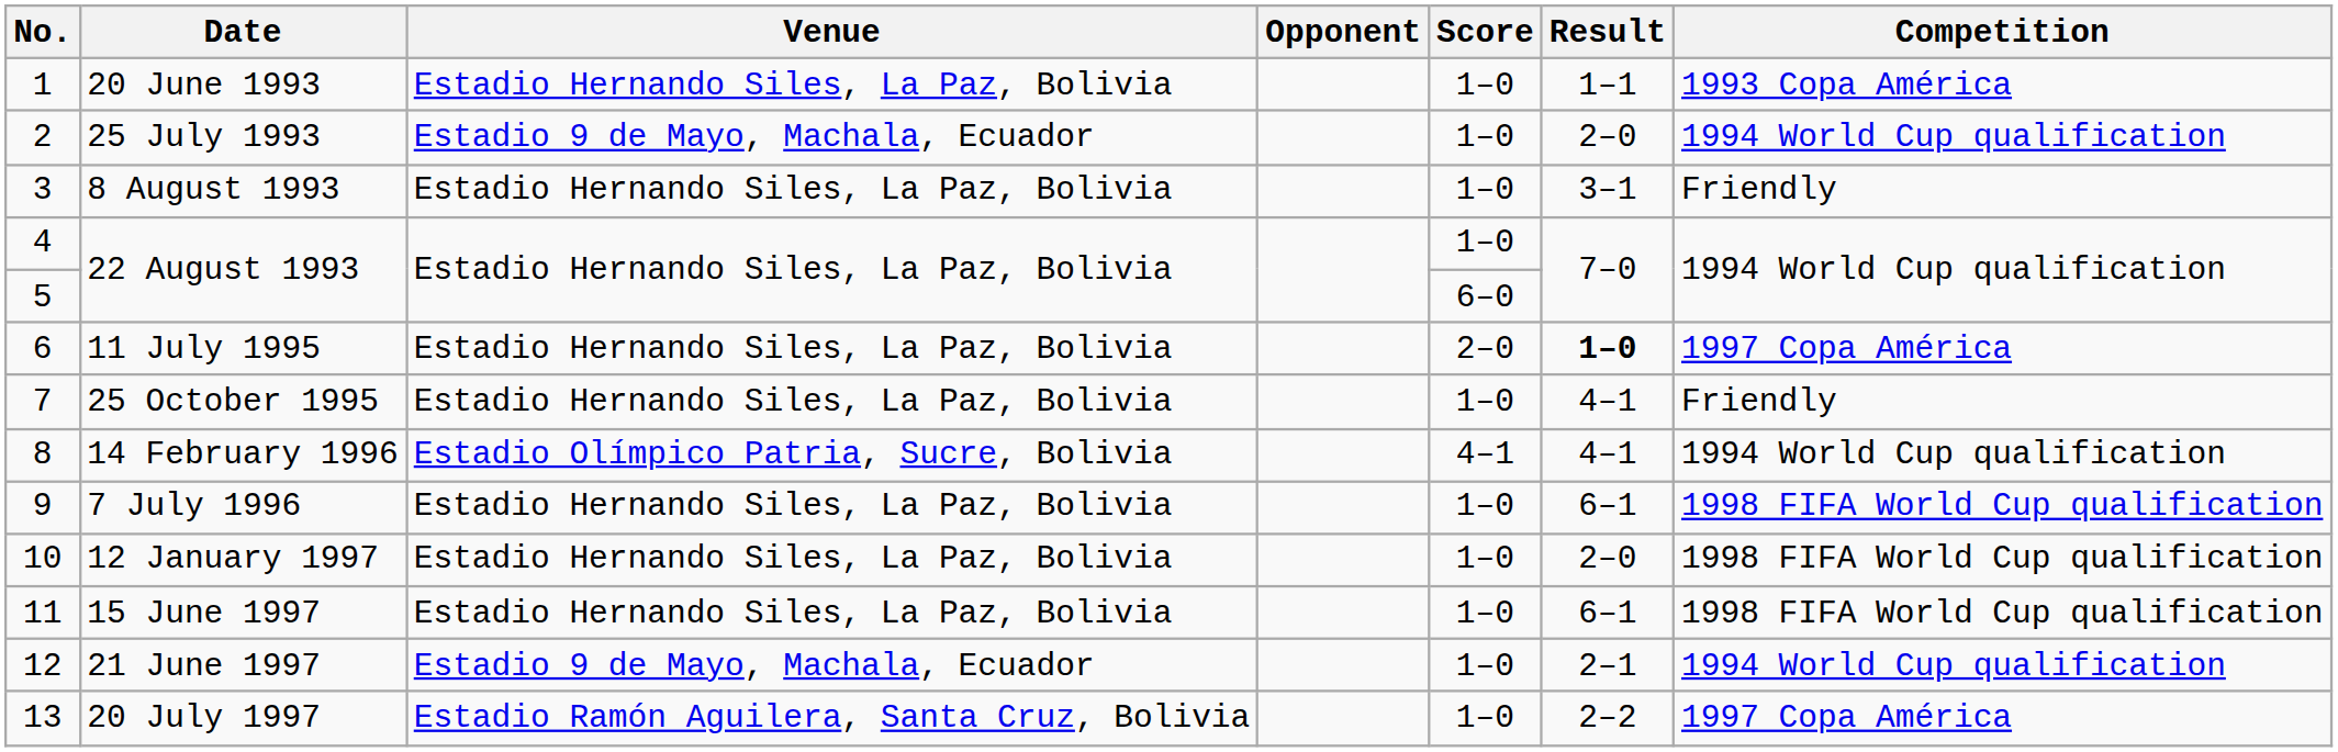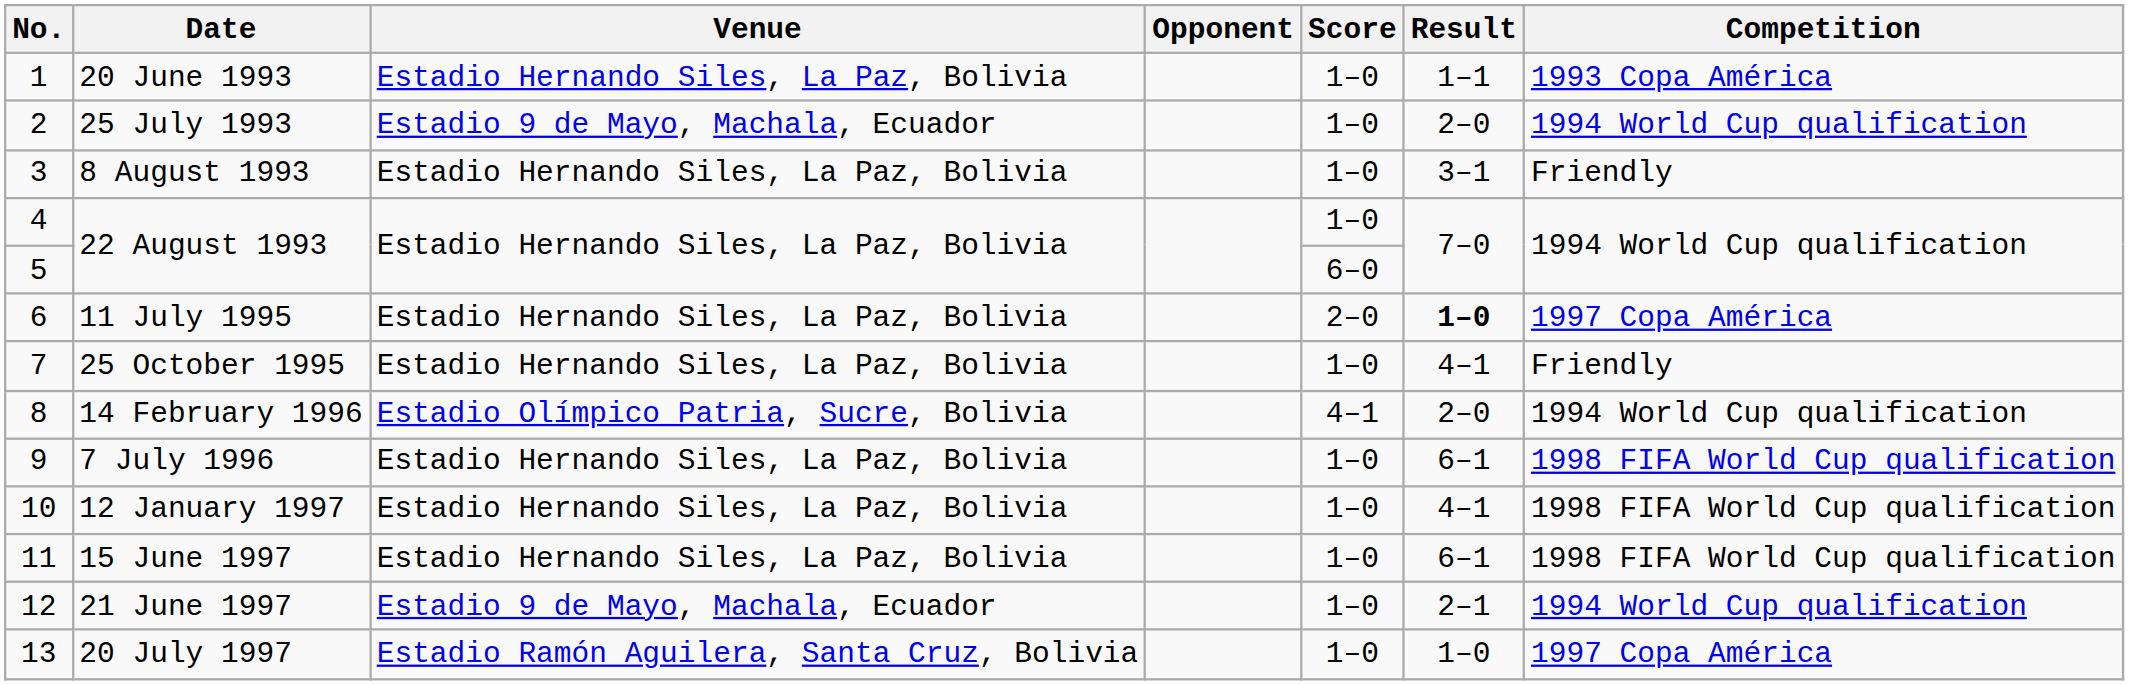 <table class="wikitable sortable">
 <tr>
 <th scope="col">No.</th>
 <th scope="col">Date</th>
 <th scope="col">Venue</th>
 <th scope="col">Opponent</th>
 <th scope="col">Score</th>
 <th scope="col">Result</th>
 <th scope="col">Competition</th>
 </tr>
 <tr>
 <td align="center">1</td>
 <td>20 June 1993</td>
 <td><a href='#'>Estadio Hernando Siles</a>, <a href='#'>La Paz</a>, Bolivia</td>
 <td></td>
 <td align="center">1–0</td>
 <td align="center">1–1</td>
 <td><a href='#'>1993 Copa América</a></td>
 </tr>
 <tr>
 <td align="center">2</td>
 <td>25 July 1993</td>
 <td><a href='#'>Estadio 9 de Mayo</a>, <a href='#'>Machala</a>, Ecuador</td>
 <td></td>
 <td align="center">1–0</td>
 <td align="center">2–0</td>
 <td><a href='#'>1994 World Cup qualification</a></td>
 </tr>
 <tr>
 <td align="center">3</td>
 <td>8 August 1993</td>
 <td>Estadio Hernando Siles, La Paz, Bolivia</td>
 <td></td>
 <td align="center">1–0</td>
 <td align="center">3–1</td>
 <td>Friendly</td>
 </tr>
 <tr>
 <td align="center">4</td>
 <td rowspan="2">22 August 1993</td>
 <td rowspan="2">Estadio Hernando Siles, La Paz, Bolivia</td>
 <td rowspan="2"></td>
 <td align="center">1–0</td>
 <td align=center rowspan="2">7–0</td>
 <td rowspan="2">1994 World Cup qualification</td>
 </tr>
 <tr>
 <td align="center">5</td>
 <td align="center">6–0</td>
 </tr>
 <tr>
 <td align="center">6</td>
 <td>11 July 1995</td>
 <td>Estadio Hernando Siles, La Paz, Bolivia</td>
 <td></td>
 <td align="center">2–0</td>
 <td align="center"><strong>1–0</strong></td>
 <td><a href='#'>1997 Copa América</a></td>
 </tr>
 <tr>
 <td align="center">7</td>
 <td>25 October 1995</td>
 <td>Estadio Hernando Siles, La Paz, Bolivia</td>
 <td></td>
 <td align="center">1–0</td>
 <td align="center">4–1</td>
 <td>Friendly</td>
 </tr>
 <tr>
 <td align="center">8</td>
 <td>14 February 1996</td>
 <td><a href='#'>Estadio Olímpico Patria</a>, <a href='#'>Sucre</a>, Bolivia</td>
 <td></td>
 <td align="center">4–1</td>
-<td align="center">4–1</td>
+<td align="center">2–0</td>
 <td>1994 World Cup qualification</td>
 </tr>
 <tr>
 <td align="center">9</td>
 <td>7 July 1996</td>
 <td>Estadio Hernando Siles, La Paz, Bolivia</td>
 <td></td>
 <td align="center">1–0</td>
 <td align="center">6–1</td>
 <td><a href='#'>1998 FIFA World Cup qualification</a></td>
 </tr>
 <tr>
 <td align="center">10</td>
 <td>12 January 1997</td>
 <td>Estadio Hernando Siles, La Paz, Bolivia</td>
 <td></td>
 <td align="center">1–0</td>
-<td align="center">2–0</td>
+<td align="center">4–1</td>
 <td>1998 FIFA World Cup qualification</td>
 </tr>
 <tr>
 <td align="center">11</td>
 <td>15 June 1997</td>
 <td>Estadio Hernando Siles, La Paz, Bolivia</td>
 <td></td>
 <td align="center">1–0</td>
 <td align="center">6–1</td>
 <td>1998 FIFA World Cup qualification</td>
 </tr>
 <tr>
 <td align="center">12</td>
 <td>21 June 1997</td>
 <td><a href='#'>Estadio 9 de Mayo</a>, <a href='#'>Machala</a>, Ecuador</td>
 <td></td>
 <td align="center">1–0</td>
 <td align="center">2–1</td>
 <td><a href='#'>1994 World Cup qualification</a></td>
 </tr>
 <tr>
 <td align="center">13</td>
 <td>20 July 1997</td>
 <td><a href='#'>Estadio Ramón Aguilera</a>, <a href='#'>Santa Cruz</a>, Bolivia</td>
 <td></td>
 <td align="center">1–0</td>
-<td align="center">2–2</td>
+<td align="center">1–0</td>
 <td><a href='#'>1997 Copa América</a></td>
 </tr>
 </table>
